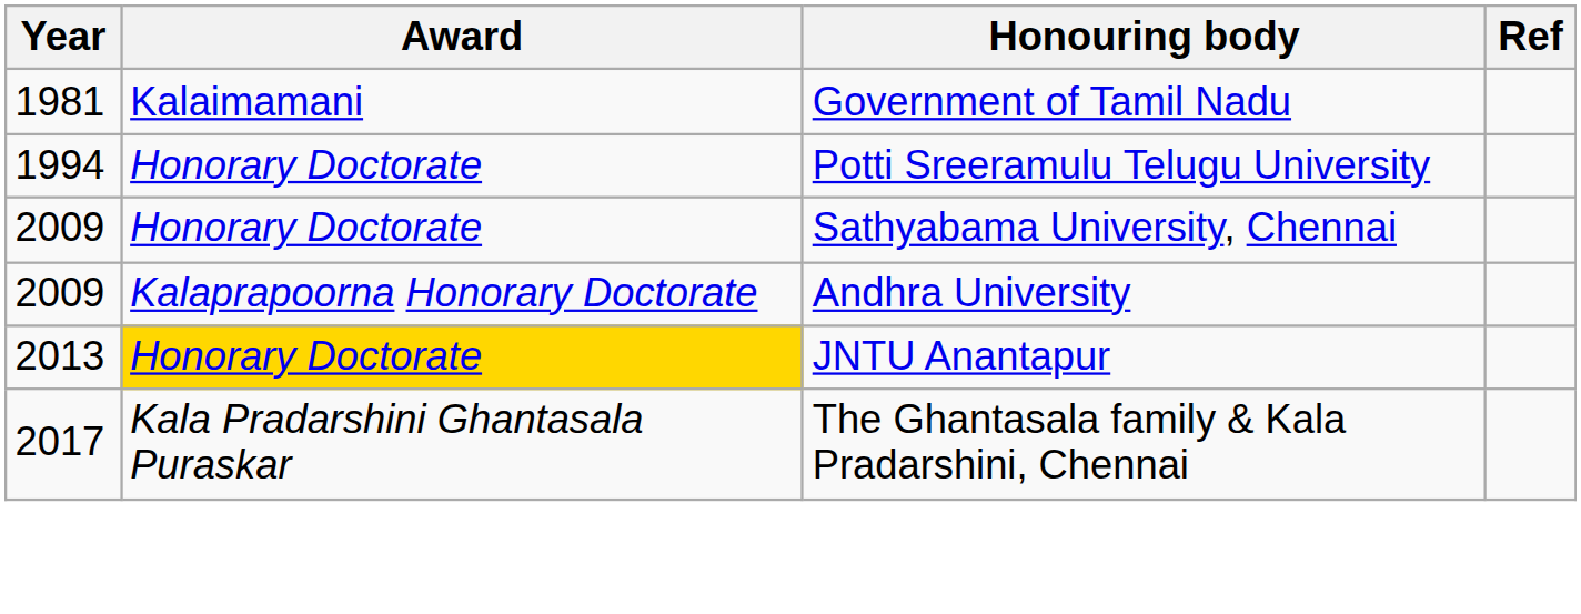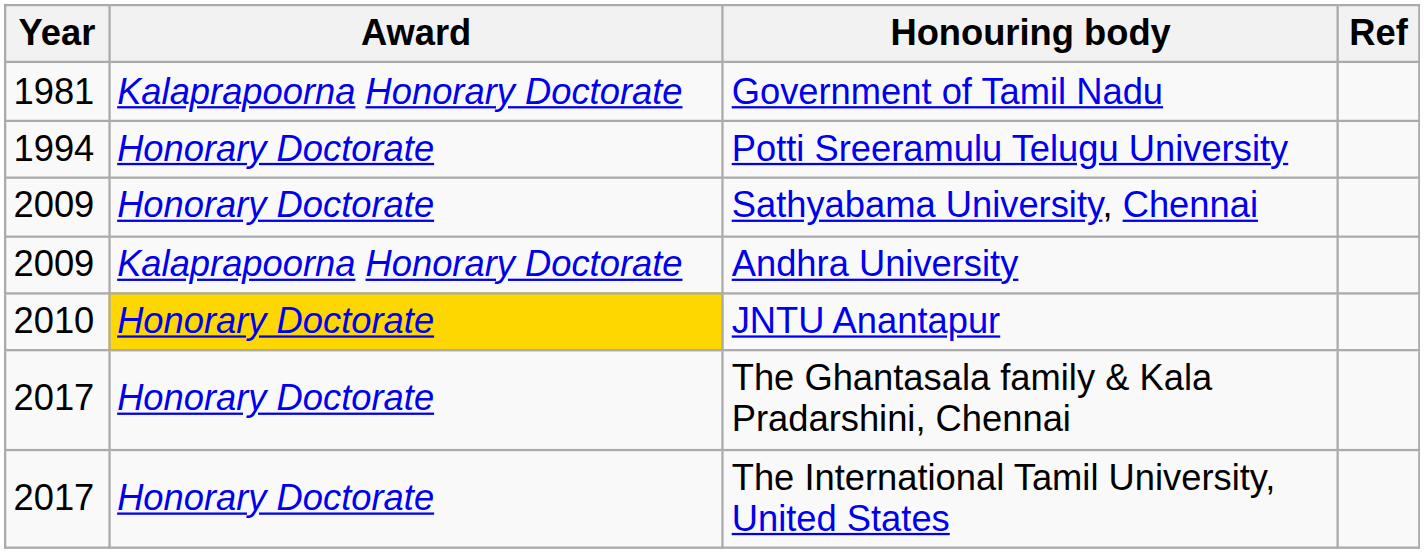 <table class="wikitable sortable" style="width:100%;">
 <tr>
 <th width=5%>Year</th>
 <th style="width:40%;">Award</th>
 <th style="width:40%;">Honouring body</th>
 <th style="width:5%;">Ref</th>
 </tr>
 <tr>
 <td>1981</td>
-<td><a href='#'>Kalaimamani</a></td>
+<td><em><a href='#'>Kalaprapoorna</a></em> <em><a href='#'>Honorary Doctorate</a></em></td>
 <td><a href='#'>Government of Tamil Nadu</a></td>
 <td></td>
 </tr>
 <tr>
 <td>1994</td>
 <td><em><a href='#'>Honorary Doctorate</a></em></td>
 <td><a href='#'>Potti Sreeramulu Telugu University</a></td>
 <td></td>
 </tr>
 <tr>
 <td>2009</td>
 <td><em><a href='#'>Honorary Doctorate</a></em></td>
 <td><a href='#'>Sathyabama University</a>, <a href='#'>Chennai</a></td>
 <td></td>
 </tr>
 <tr>
 <td>2009</td>
 <td><em><a href='#'>Kalaprapoorna</a></em> <em><a href='#'>Honorary Doctorate</a></em></td>
 <td><a href='#'>Andhra University</a></td>
 <td></td>
 </tr>
 <tr>
-<td>2013</td>
+<td>2010</td>
 <td style="background: gold;"><em><a href='#'>Honorary Doctorate</a></em></td>
 <td><a href='#'>JNTU Anantapur</a></td>
 <td></td>
 </tr>
 <tr>
 <td>2017</td>
-<td><em>Kala Pradarshini Ghantasala Puraskar</em></td>
+<td><em><a href='#'>Honorary Doctorate</a></em></td>
 <td>The Ghantasala family & Kala Pradarshini, Chennai</td>
 <td></td>
 </tr>
+<tr>
+<td>2017</td>
+<td><em><a href='#'>Honorary Doctorate</a></em></td>
+<td>The International Tamil University, <a href='#'>United States</a></td>
+<td></td>
+</tr>
 </table>
